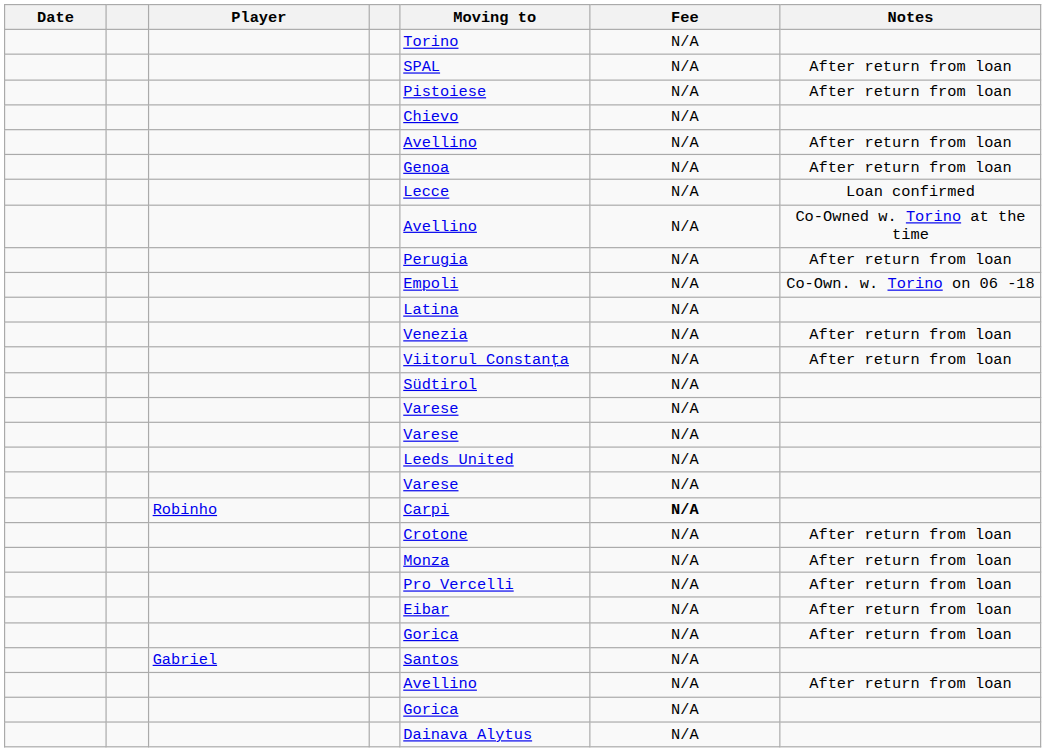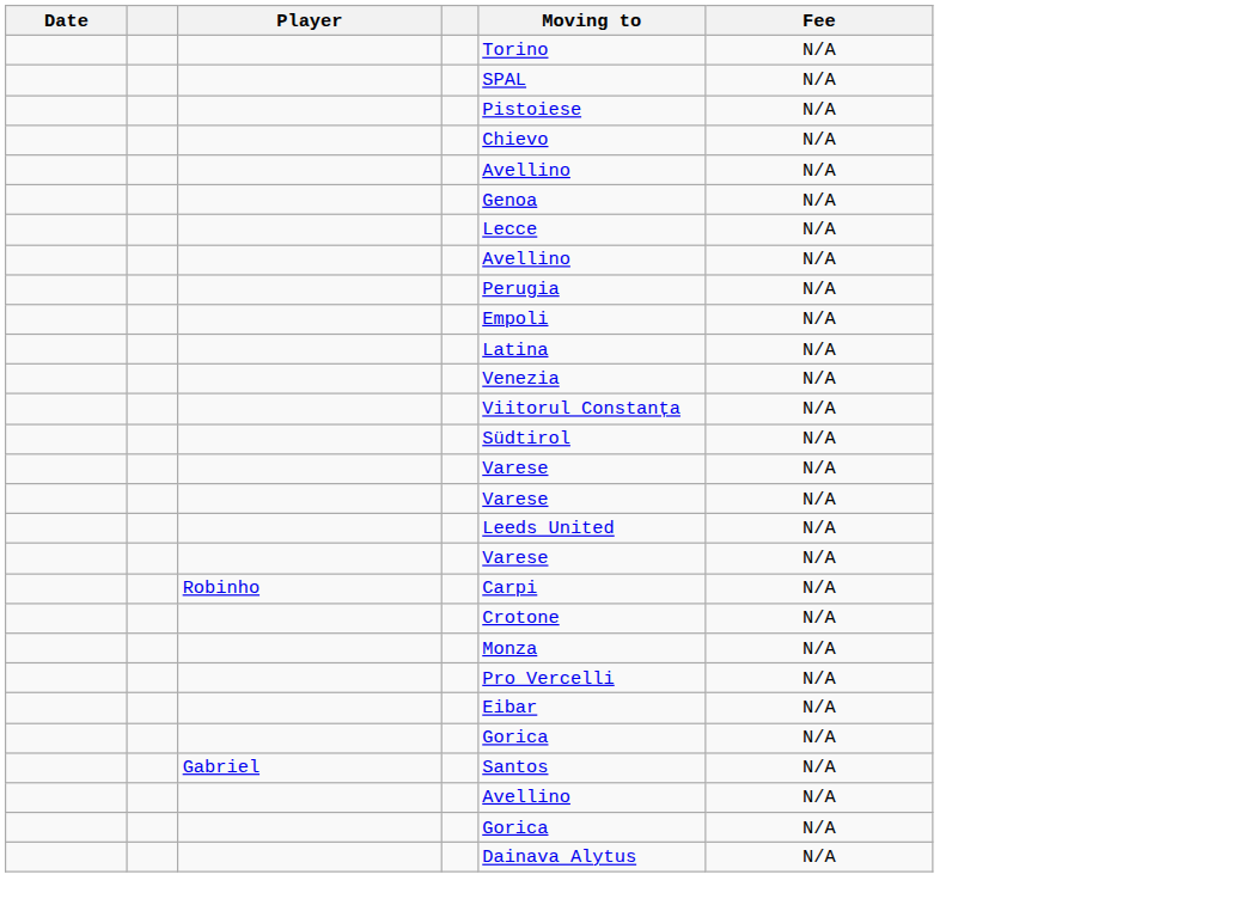 <table class="wikitable sortable">
 <tr>
 <th style="width:80px;">Date</th>
 <th style="width:30px;"></th>
 <th style="width:180px;">Player</th>
 <th style="width:20px;"></th>
 <th style="width:155px;">Moving to</th>
 <th style="width:155px;" class="unsortable">Fee</th>
-<th style="width:215px;" class="unsortable">Notes</th>
 </tr>
 <tr>
 <td></td>
 <td align=center></td>
 <td> </td>
 <td></td>
 <td> <a href='#'>Torino</a></td>
 <td align=center>N/A</td>
-<td align=center></td>
 </tr>
 <tr>
 <td></td>
 <td align=center></td>
 <td>  </td>
 <td></td>
 <td> <a href='#'>SPAL</a></td>
 <td align=center>N/A</td>
-<td align=center>After return from loan</td>
 </tr>
 <tr>
 <td></td>
 <td align=center></td>
 <td> </td>
 <td></td>
 <td> <a href='#'>Pistoiese</a></td>
 <td align=center>N/A</td>
-<td align=center>After return from loan</td>
 </tr>
 <tr>
 <td></td>
 <td align=center></td>
 <td> </td>
 <td></td>
 <td> <a href='#'>Chievo</a></td>
 <td align=center>N/A</td>
-<td align=center></td>
 </tr>
 <tr>
 <td></td>
 <td align=center></td>
 <td> </td>
 <td></td>
 <td> <a href='#'>Avellino</a></td>
 <td align=center>N/A</td>
-<td align=center>After return from loan</td>
 </tr>
 <tr>
 <td></td>
 <td align=center></td>
 <td> </td>
 <td></td>
 <td> <a href='#'>Genoa</a></td>
 <td align=center>N/A</td>
-<td align=center>After return from loan</td>
 </tr>
 <tr>
 <td></td>
 <td align=center></td>
 <td> </td>
 <td></td>
 <td> <a href='#'>Lecce</a></td>
 <td align=center>N/A</td>
-<td align=center>Loan confirmed</td>
 </tr>
 <tr>
 <td></td>
 <td align=center></td>
 <td> </td>
 <td></td>
 <td> <a href='#'>Avellino</a></td>
 <td align=center>N/A</td>
-<td align=center>Co-Owned w. <a href='#'>Torino</a> at the time</td>
 </tr>
 <tr>
 <td></td>
 <td align=center></td>
 <td> </td>
 <td></td>
 <td> <a href='#'>Perugia</a></td>
 <td align=center>N/A</td>
-<td align=center>After return from loan</td>
 </tr>
 <tr>
 <td></td>
 <td align=center></td>
 <td> </td>
 <td></td>
 <td> <a href='#'>Empoli</a></td>
 <td align=center>N/A</td>
-<td align=center>Co-Own. w. <a href='#'>Torino</a> on 06 -18</td>
 </tr>
 <tr>
 <td></td>
 <td align=center></td>
 <td> </td>
 <td></td>
 <td> <a href='#'>Latina</a></td>
 <td align=center>N/A</td>
-<td align=center></td>
 </tr>
 <tr>
 <td></td>
 <td align=center></td>
 <td> </td>
 <td></td>
 <td> <a href='#'>Venezia</a></td>
 <td align=center>N/A</td>
-<td align=center>After return from loan</td>
 </tr>
 <tr>
 <td></td>
 <td align=center></td>
 <td> </td>
 <td></td>
 <td> <a href='#'>Viitorul Constanța</a></td>
 <td align=center>N/A</td>
-<td align=center>After return from loan</td>
 </tr>
 <tr>
 <td></td>
 <td align=center></td>
 <td> </td>
 <td></td>
 <td> <a href='#'>Südtirol</a></td>
 <td align=center>N/A</td>
-<td align=center></td>
 </tr>
 <tr>
 <td></td>
 <td align=center></td>
 <td> </td>
 <td></td>
 <td> <a href='#'>Varese</a></td>
 <td align=center>N/A</td>
-<td align=center></td>
 </tr>
 <tr>
 <td></td>
 <td align=center></td>
 <td> </td>
 <td></td>
 <td> <a href='#'>Varese</a></td>
 <td align=center>N/A</td>
-<td align=center></td>
 </tr>
 <tr>
 <td></td>
 <td align=center></td>
 <td> </td>
 <td></td>
 <td> <a href='#'>Leeds United</a></td>
 <td align=center>N/A</td>
-<td align=center></td>
 </tr>
 <tr>
 <td></td>
 <td align=center></td>
 <td> </td>
 <td></td>
 <td> <a href='#'>Varese</a></td>
 <td align=center>N/A</td>
-<td align=center></td>
 </tr>
 <tr>
 <td></td>
 <td align=center></td>
 <td> <a href='#'>Robinho</a></td>
 <td></td>
 <td> <a href='#'>Carpi</a></td>
-<td align=center><strong>N/A</strong></td>
-<td align=center></td>
+<td align=center>N/A</td>
 </tr>
 <tr>
 <td></td>
 <td align=center></td>
 <td> </td>
 <td></td>
 <td> <a href='#'>Crotone</a></td>
 <td align=center>N/A</td>
-<td align=center>After return from loan</td>
 </tr>
 <tr>
 <td></td>
 <td align=center></td>
 <td> </td>
 <td></td>
 <td> <a href='#'>Monza</a></td>
 <td align=center>N/A</td>
-<td align=center>After return from loan</td>
 </tr>
 <tr>
 <td></td>
 <td align=center></td>
 <td> </td>
 <td></td>
 <td> <a href='#'>Pro Vercelli</a></td>
 <td align=center>N/A</td>
-<td align=center>After return from loan</td>
 </tr>
 <tr>
 <td></td>
 <td align=center></td>
 <td> </td>
 <td></td>
 <td> <a href='#'>Eibar</a></td>
 <td align=center>N/A</td>
-<td align=center>After return from loan</td>
 </tr>
 <tr>
 <td></td>
 <td align=center></td>
 <td> </td>
 <td></td>
 <td> <a href='#'>Gorica</a></td>
 <td align=center>N/A</td>
-<td align=center>After return from loan</td>
 </tr>
 <tr>
 <td></td>
 <td align=center></td>
 <td> <a href='#'>Gabriel</a></td>
 <td></td>
 <td> <a href='#'>Santos</a></td>
 <td align=center>N/A</td>
-<td align=center></td>
 </tr>
 <tr>
 <td></td>
 <td align=center></td>
 <td> </td>
 <td></td>
 <td> <a href='#'>Avellino</a></td>
 <td align=center>N/A</td>
-<td align=center>After return from loan</td>
 </tr>
 <tr>
 <td></td>
 <td align=center></td>
 <td> </td>
 <td></td>
 <td> <a href='#'>Gorica</a></td>
 <td align=center>N/A</td>
-<td align=center></td>
 </tr>
 <tr>
 <td></td>
 <td align=center></td>
 <td> </td>
 <td></td>
 <td> <a href='#'>Dainava Alytus</a></td>
 <td align=center>N/A</td>
-<td align=center></td>
 </tr>
 </table>
